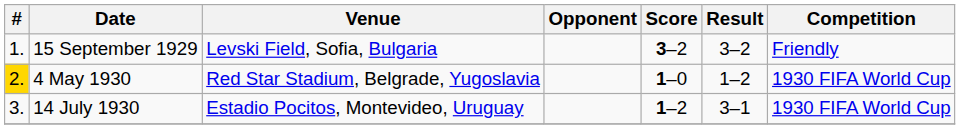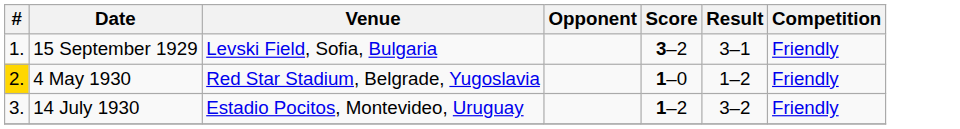 <table class="wikitable sortable" style="font-size:100%">
 <tr>
 <th>#</th>
 <th>Date</th>
 <th>Venue</th>
 <th>Opponent</th>
 <th>Score</th>
 <th>Result</th>
 <th>Competition</th>
 </tr>
 <tr>
 <td align=center>1.</td>
 <td>15 September 1929</td>
 <td><a href='#'>Levski Field</a>, Sofia, <a href='#'>Bulgaria</a></td>
 <td></td>
 <td align=center><strong>3</strong>–2</td>
-<td align=center>3–2</td>
+<td align=center>3–1</td>
 <td><a href='#'>Friendly</a></td>
 </tr>
 <tr>
 <td align=center style="background: gold;">2.</td>
 <td>4 May 1930</td>
 <td><a href='#'>Red Star Stadium</a>, Belgrade, <a href='#'>Yugoslavia</a></td>
 <td></td>
 <td align=center><strong>1</strong>–0</td>
 <td align=center>1–2</td>
-<td><a href='#'>1930 FIFA World Cup</a></td>
+<td><a href='#'>Friendly</a></td>
 </tr>
 <tr>
 <td align=center>3.</td>
 <td>14 July 1930</td>
 <td><a href='#'>Estadio Pocitos</a>, Montevideo, <a href='#'>Uruguay</a></td>
 <td></td>
 <td align=center><strong>1</strong>–2</td>
-<td align=center>3–1</td>
-<td><a href='#'>1930 FIFA World Cup</a></td>
+<td align=center>3–2</td>
+<td><a href='#'>Friendly</a></td>
 </tr>
 <tr>
 </tr>
 </table>
